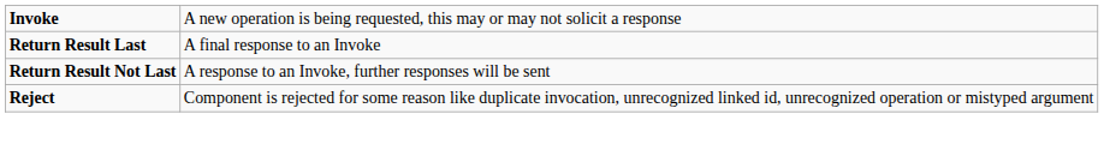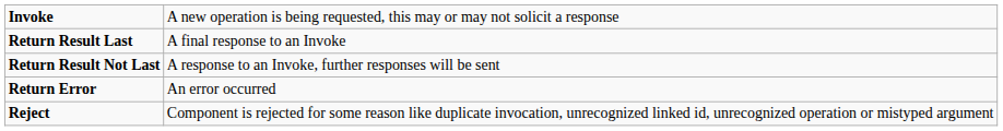 <table class="wikitable">
 <tr>
 <td><strong>Invoke</strong></td>
 <td>A new operation is being requested, this may or may not solicit a response</td>
 </tr>
 <tr>
 <td><strong>Return Result Last</strong></td>
 <td>A final response to an Invoke</td>
 </tr>
 <tr>
 <td><strong>Return Result Not Last</strong></td>
 <td>A response to an Invoke, further responses will be sent</td>
 </tr>
 <tr>
+<td><strong>Return Error</strong></td>
+<td>An error occurred</td>
+</tr>
+<tr>
 <td><strong>Reject</strong></td>
 <td>Component is rejected for some reason like duplicate invocation, unrecognized linked id, unrecognized operation or mistyped argument</td>
 </tr>
 </table>
